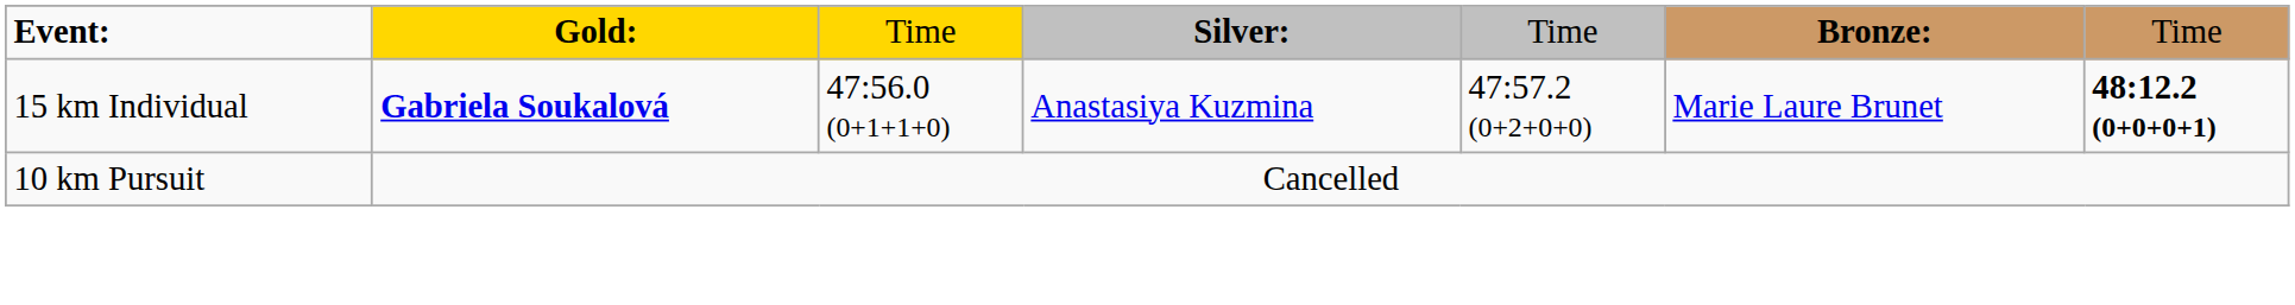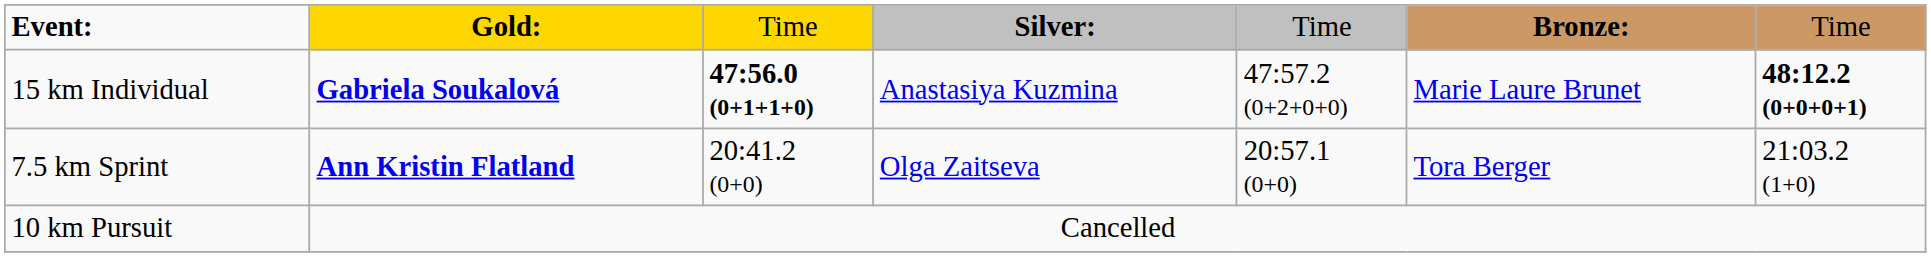 <table class="wikitable" width=85%>
 <tr>
 <td><strong>Event:</strong></td>
 <td style="text-align:center;background-color:gold;"><strong>Gold:</strong></td>
 <td style="text-align:center;background-color:gold;">Time</td>
 <td style="text-align:center;background-color:silver;"><strong>Silver:</strong></td>
 <td style="text-align:center;background-color:silver;">Time</td>
 <td style="text-align:center;background-color:#CC9966;"><strong>Bronze:</strong></td>
 <td style="text-align:center;background-color:#CC9966;">Time</td>
 </tr>
 <tr>
 <td>15 km Individual<br></td>
 <td><strong><a href='#'>Gabriela Soukalová</a></strong><br><small></small></td>
-<td>47:56.0<br><small>(0+1+1+0)</small></td>
+<td><strong>47:56.0<br><small>(0+1+1+0)</small></strong></td>
 <td><a href='#'>Anastasiya Kuzmina</a><br><small></small></td>
 <td>47:57.2<br><small>(0+2+0+0)</small></td>
 <td><a href='#'>Marie Laure Brunet</a><br><small></small></td>
 <td><strong>48:12.2<br><small>(0+0+0+1)</small></strong></td>
 </tr>
 <tr>
+<td>7.5 km Sprint<br></td>
+<td><strong><a href='#'>Ann Kristin Flatland</a></strong><br><small></small></td>
+<td>20:41.2<br><small>(0+0)</small></td>
+<td><a href='#'>Olga Zaitseva</a><br><small></small></td>
+<td>20:57.1<br><small>(0+0)</small></td>
+<td><a href='#'>Tora Berger</a><br><small></small></td>
+<td>21:03.2<br><small>(1+0)</small></td>
+</tr>
+<tr>
 <td>10 km Pursuit<br></td>
 <td colspan=6 align=center>Cancelled</td>
 </tr>
 </table>
